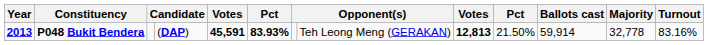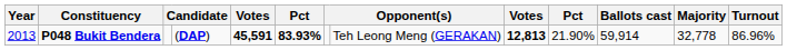 <table class="wikitable" style="margin:0.5em ; font-size:95%">
 <tr>
 <th>Year</th>
 <th>Constituency</th>
 <th colspan=2>Candidate</th>
 <th>Votes</th>
 <th>Pct</th>
 <th colspan=2>Opponent(s)</th>
 <th>Votes</th>
 <th>Pct</th>
 <th>Ballots cast</th>
 <th>Majority</th>
 <th>Turnout</th>
 </tr>
 <tr>
-<td><strong><a href='#'>2013</a></strong></td>
+<td><a href='#'>2013</a></td>
 <td><strong>P048 <a href='#'>Bukit Bendera</a></strong></td>
 <td></td>
 <td> (<a href='#'><strong>DAP</strong></a>)</td>
 <td align="right"><strong>45,591</strong></td>
 <td><strong>83.93%</strong></td>
 <td></td>
 <td>Teh Leong Meng (<a href='#'>GERAKAN</a>)</td>
 <td align="right"><strong>12,813</strong></td>
-<td>21.50%</td>
+<td>21.90%</td>
 <td>59,914</td>
 <td>32,778</td>
-<td>83.16%</td>
+<td>86.96%</td>
 </tr>
 </table>
